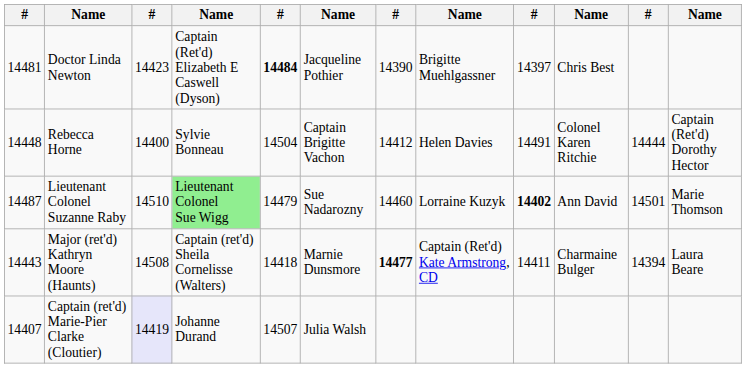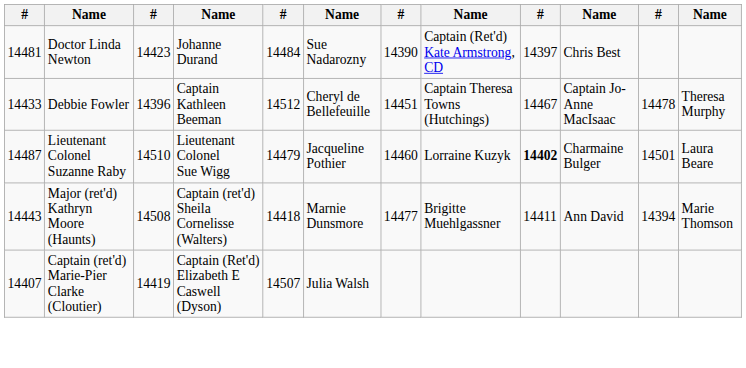 <table class="wikitable">
 <tr>
 <th>#</th>
 <th>Name</th>
 <th>#</th>
 <th>Name</th>
 <th>#</th>
 <th>Name</th>
 <th>#</th>
 <th>Name</th>
 <th>#</th>
 <th>Name</th>
 <th>#</th>
 <th>Name</th>
 </tr>
 <tr>
 <td>14481</td>
 <td>Doctor Linda Newton</td>
 <td>14423</td>
-<td>Captain (Ret'd) Elizabeth E Caswell (Dyson)</td>
-<td><strong>14484</strong></td>
-<td>Jacqueline Pothier</td>
+<td>Johanne Durand</td>
+<td>14484</td>
+<td>Sue Nadarozny</td>
 <td>14390</td>
-<td>Brigitte Muehlgassner</td>
+<td>Captain (Ret'd) <a href='#'>Kate Armstrong</a>, <a href='#'>CD</a></td>
 <td>14397</td>
 <td>Chris Best</td>
 <td></td>
 <td></td>
 </tr>
 <tr>
-<td>14448</td>
-<td>Rebecca Horne</td>
-<td>14400</td>
-<td>Sylvie Bonneau</td>
-<td>14504</td>
-<td>Captain Brigitte Vachon</td>
-<td>14412</td>
-<td>Helen Davies</td>
-<td>14491</td>
-<td>Colonel Karen Ritchie</td>
-<td>14444</td>
-<td>Captain (Ret'd) Dorothy Hector</td>
+<td>14433</td>
+<td>Debbie Fowler</td>
+<td>14396</td>
+<td>Captain Kathleen Beeman</td>
+<td>14512</td>
+<td>Cheryl de Bellefeuille</td>
+<td>14451</td>
+<td>Captain Theresa Towns (Hutchings)</td>
+<td>14467</td>
+<td>Captain Jo-Anne MacIsaac</td>
+<td>14478</td>
+<td>Theresa Murphy</td>
 </tr>
 <tr>
 <td>14487</td>
 <td>Lieutenant Colonel Suzanne Raby</td>
 <td>14510</td>
-<td style="background: lightgreen;">Lieutenant Colonel<br>Sue Wigg</td>
+<td>Lieutenant Colonel<br>Sue Wigg</td>
 <td>14479</td>
-<td>Sue Nadarozny</td>
+<td>Jacqueline Pothier</td>
 <td>14460</td>
 <td>Lorraine Kuzyk</td>
 <td><strong>14402</strong></td>
-<td>Ann David</td>
+<td>Charmaine Bulger</td>
 <td>14501</td>
-<td>Marie Thomson</td>
+<td>Laura Beare</td>
 </tr>
 <tr>
 <td>14443</td>
 <td>Major (ret'd) Kathryn Moore (Haunts)</td>
 <td>14508</td>
 <td>Captain (ret'd) Sheila Cornelisse (Walters)</td>
 <td>14418</td>
 <td>Marnie Dunsmore</td>
-<td><strong>14477</strong></td>
-<td>Captain (Ret'd) <a href='#'>Kate Armstrong</a>, <a href='#'>CD</a></td>
+<td>14477</td>
+<td>Brigitte Muehlgassner</td>
 <td>14411</td>
-<td>Charmaine Bulger</td>
+<td>Ann David</td>
 <td>14394</td>
-<td>Laura Beare</td>
+<td>Marie Thomson</td>
 </tr>
 <tr>
 <td>14407</td>
 <td>Captain (ret'd) Marie-Pier Clarke (Cloutier)</td>
-<td style="background: lavender;">14419</td>
-<td>Johanne Durand</td>
+<td>14419</td>
+<td>Captain (Ret'd) Elizabeth E Caswell (Dyson)</td>
 <td>14507</td>
 <td>Julia Walsh</td>
 <td></td>
 <td></td>
 <td></td>
 <td></td>
 <td></td>
 <td></td>
 </tr>
 </table>
